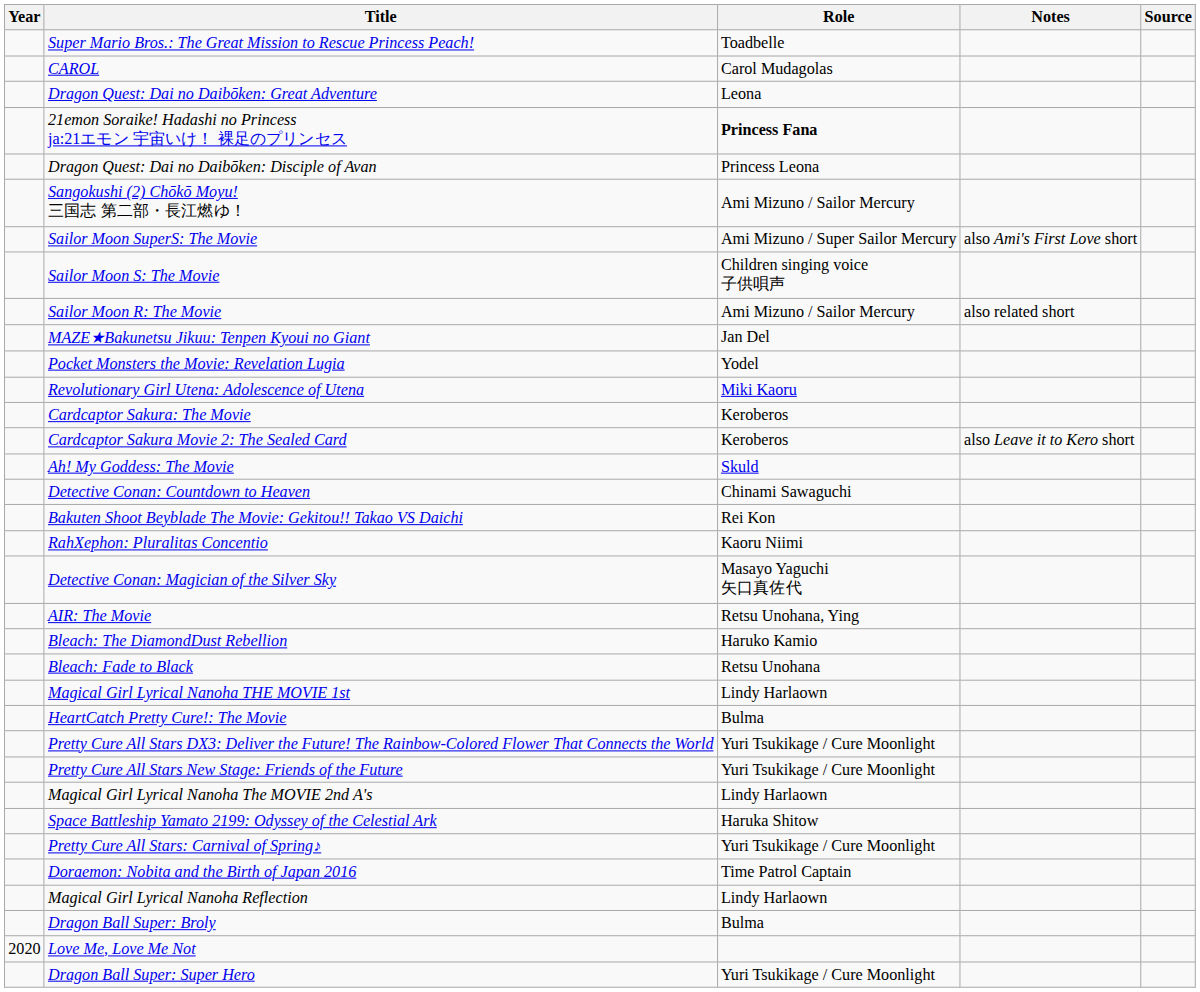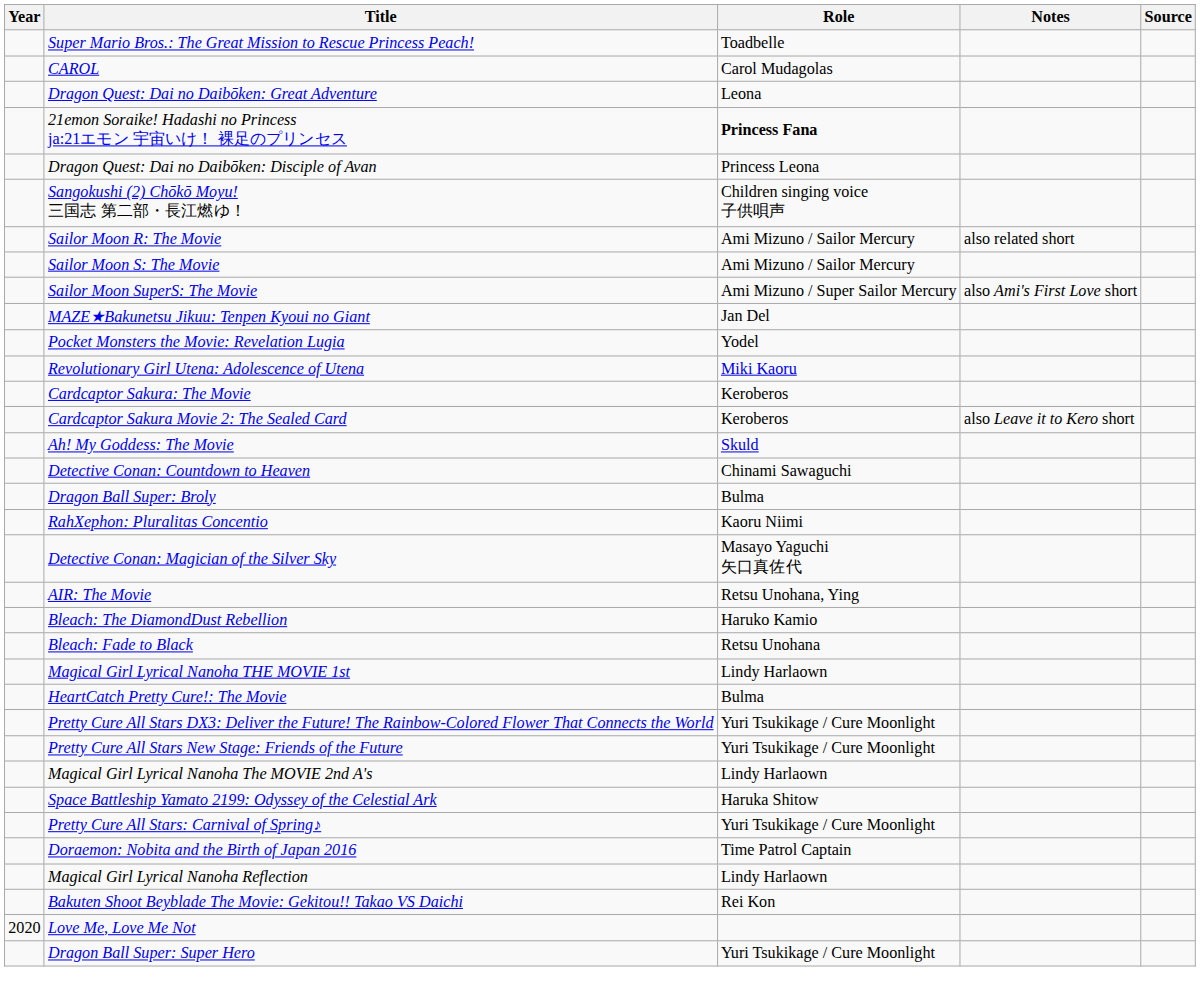 <table class="wikitable sortable plainrowheaders">
 <tr>
 <th>Year</th>
 <th>Title</th>
 <th>Role</th>
 <th class="unsortable">Notes</th>
 <th class="unsortable">Source</th>
 </tr>
 <tr>
 <td></td>
 <td><em><a href='#'>Super Mario Bros.: The Great Mission to Rescue Princess Peach!</a></em></td>
 <td>Toadbelle</td>
 <td></td>
 <td></td>
 </tr>
 <tr>
 <td></td>
 <td><em><a href='#'>CAROL</a></em></td>
 <td>Carol Mudagolas</td>
 <td></td>
 <td></td>
 </tr>
 <tr>
 <td></td>
 <td><em><a href='#'>Dragon Quest: Dai no Daibōken: Great Adventure</a></em></td>
 <td>Leona</td>
 <td></td>
 <td></td>
 </tr>
 <tr>
 <td></td>
 <td><em>21emon Soraike! Hadashi no Princess</em><br><a href='#'>ja:21エモン 宇宙いけ！ 裸足のプリンセス</a></td>
 <td><strong>Princess Fana</strong></td>
 <td></td>
 <td></td>
 </tr>
 <tr>
 <td></td>
 <td><em>Dragon Quest: Dai no Daibōken: Disciple of Avan</em></td>
 <td>Princess Leona</td>
 <td></td>
 <td></td>
 </tr>
 <tr>
 <td></td>
 <td><em><a href='#'>Sangokushi (2) Chōkō Moyu!</a></em> <br>三国志 第二部・長江燃ゆ！</td>
+<td>Children singing voice<br>子供唄声</td>
+<td></td>
+<td></td>
+</tr>
+<tr>
+<td></td>
+<td><em><a href='#'>Sailor Moon R: The Movie </a></em></td>
+<td>Ami Mizuno / Sailor Mercury</td>
+<td>also related short</td>
+<td></td>
+</tr>
+<tr>
+<td></td>
+<td><em><a href='#'>Sailor Moon S: The Movie</a></em></td>
 <td>Ami Mizuno / Sailor Mercury</td>
 <td></td>
 <td></td>
 </tr>
 <tr>
 <td></td>
 <td><em><a href='#'>Sailor Moon SuperS: The Movie</a></em></td>
 <td>Ami Mizuno / Super Sailor Mercury</td>
 <td>also <em>Ami's First Love</em> short</td>
-<td></td>
-</tr>
-<tr>
-<td></td>
-<td><em><a href='#'>Sailor Moon S: The Movie</a></em></td>
-<td>Children singing voice<br>子供唄声</td>
-<td></td>
-<td></td>
-</tr>
-<tr>
-<td></td>
-<td><em><a href='#'>Sailor Moon R: The Movie </a></em></td>
-<td>Ami Mizuno / Sailor Mercury</td>
-<td>also related short</td>
 <td></td>
 </tr>
 <tr>
 <td></td>
 <td><em><a href='#'>MAZE★Bakunetsu Jikuu: Tenpen Kyoui no Giant</a></em></td>
 <td>Jan Del</td>
 <td></td>
 <td></td>
 </tr>
 <tr>
 <td></td>
 <td><em><a href='#'>Pocket Monsters the Movie: Revelation Lugia</a></em></td>
 <td>Yodel</td>
 <td></td>
 <td></td>
 </tr>
 <tr>
 <td></td>
 <td><em><a href='#'>Revolutionary Girl Utena: Adolescence of Utena</a></em></td>
 <td><a href='#'>Miki Kaoru</a></td>
 <td></td>
 <td></td>
 </tr>
 <tr>
 <td></td>
 <td><em><a href='#'>Cardcaptor Sakura: The Movie</a></em></td>
 <td>Keroberos</td>
 <td></td>
 <td></td>
 </tr>
 <tr>
 <td></td>
 <td><em><a href='#'>Cardcaptor Sakura Movie 2: The Sealed Card</a></em></td>
 <td>Keroberos</td>
 <td>also <em>Leave it to Kero</em> short</td>
 <td></td>
 </tr>
 <tr>
 <td></td>
 <td><em><a href='#'>Ah! My Goddess: The Movie</a></em></td>
 <td><a href='#'>Skuld</a></td>
 <td></td>
 <td></td>
 </tr>
 <tr>
 <td></td>
 <td><em><a href='#'>Detective Conan: Countdown to Heaven</a></em></td>
 <td>Chinami Sawaguchi</td>
 <td></td>
 <td></td>
 </tr>
 <tr>
 <td></td>
-<td><em><a href='#'>Bakuten Shoot Beyblade The Movie: Gekitou!! Takao VS Daichi</a></em></td>
-<td>Rei Kon</td>
+<td><em><a href='#'>Dragon Ball Super: Broly</a></em></td>
+<td>Bulma</td>
 <td></td>
 <td></td>
 </tr>
 <tr>
 <td></td>
 <td><em><a href='#'>RahXephon: Pluralitas Concentio</a></em></td>
 <td>Kaoru Niimi</td>
 <td></td>
 <td></td>
 </tr>
 <tr>
 <td></td>
 <td><em><a href='#'>Detective Conan: Magician of the Silver Sky</a></em></td>
 <td>Masayo Yaguchi<br>矢口真佐代</td>
 <td></td>
 <td></td>
 </tr>
 <tr>
 <td></td>
 <td><em><a href='#'>AIR: The Movie</a></em></td>
 <td>Retsu Unohana, Ying </td>
 <td></td>
 <td></td>
 </tr>
 <tr>
 <td></td>
 <td><em><a href='#'>Bleach: The DiamondDust Rebellion</a></em></td>
 <td>Haruko Kamio</td>
 <td></td>
 <td></td>
 </tr>
 <tr>
 <td></td>
 <td><em><a href='#'>Bleach: Fade to Black</a></em></td>
 <td>Retsu Unohana</td>
 <td></td>
 <td></td>
 </tr>
 <tr>
 <td></td>
 <td><em><a href='#'>Magical Girl Lyrical Nanoha THE MOVIE 1st</a></em></td>
 <td>Lindy Harlaown</td>
 <td></td>
 <td></td>
 </tr>
 <tr>
 <td></td>
 <td><em><a href='#'>HeartCatch Pretty Cure!: The Movie</a></em></td>
 <td>Bulma</td>
 <td></td>
 <td></td>
 </tr>
 <tr>
 <td></td>
 <td><em><a href='#'>Pretty Cure All Stars DX3: Deliver the Future! The Rainbow-Colored Flower That Connects the World</a></em></td>
 <td>Yuri Tsukikage / Cure Moonlight</td>
 <td></td>
 <td></td>
 </tr>
 <tr>
 <td></td>
 <td><em><a href='#'>Pretty Cure All Stars New Stage: Friends of the Future</a></em></td>
 <td>Yuri Tsukikage / Cure Moonlight</td>
 <td></td>
 <td></td>
 </tr>
 <tr>
 <td></td>
 <td><em>Magical Girl Lyrical Nanoha The MOVIE 2nd A's</em></td>
 <td>Lindy Harlaown</td>
 <td></td>
 <td></td>
 </tr>
 <tr>
 <td></td>
 <td><em><a href='#'>Space Battleship Yamato 2199: Odyssey of the Celestial Ark</a></em></td>
 <td>Haruka Shitow</td>
 <td></td>
 <td></td>
 </tr>
 <tr>
 <td></td>
 <td><em><a href='#'>Pretty Cure All Stars: Carnival of Spring♪</a></em></td>
 <td>Yuri Tsukikage / Cure Moonlight</td>
 <td></td>
 <td></td>
 </tr>
 <tr>
 <td></td>
 <td><em><a href='#'>Doraemon: Nobita and the Birth of Japan 2016</a></em></td>
 <td>Time Patrol Captain </td>
 <td></td>
 <td></td>
 </tr>
 <tr>
 <td></td>
 <td><em>Magical Girl Lyrical Nanoha Reflection</em></td>
 <td>Lindy Harlaown</td>
 <td></td>
 <td></td>
 </tr>
 <tr>
 <td></td>
-<td><em><a href='#'>Dragon Ball Super: Broly</a></em></td>
-<td>Bulma</td>
+<td><em><a href='#'>Bakuten Shoot Beyblade The Movie: Gekitou!! Takao VS Daichi</a></em></td>
+<td>Rei Kon</td>
 <td></td>
 <td></td>
 </tr>
 <tr>
 <td>2020</td>
 <td><em><a href='#'>Love Me, Love Me Not</a></em></td>
 <td></td>
 <td></td>
 <td></td>
 </tr>
 <tr>
 <td></td>
 <td><em><a href='#'>Dragon Ball Super: Super Hero</a></em></td>
 <td>Yuri Tsukikage / Cure Moonlight</td>
 <td></td>
 <td></td>
 </tr>
 </table>
